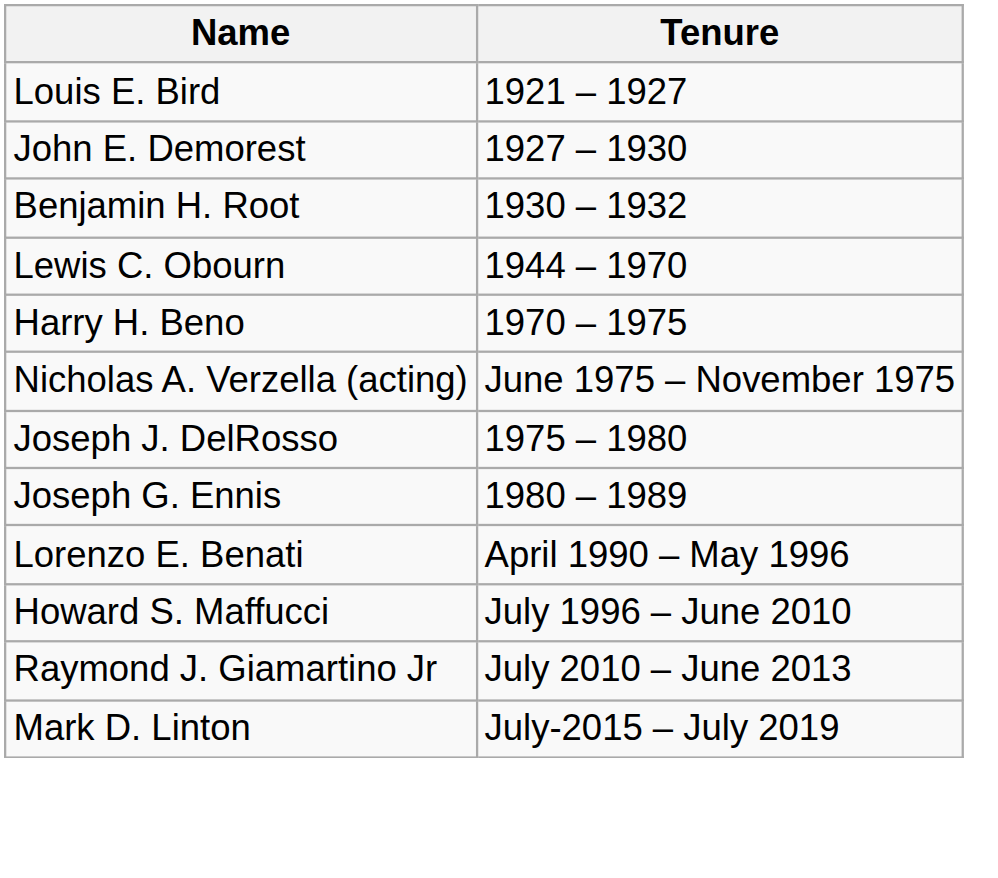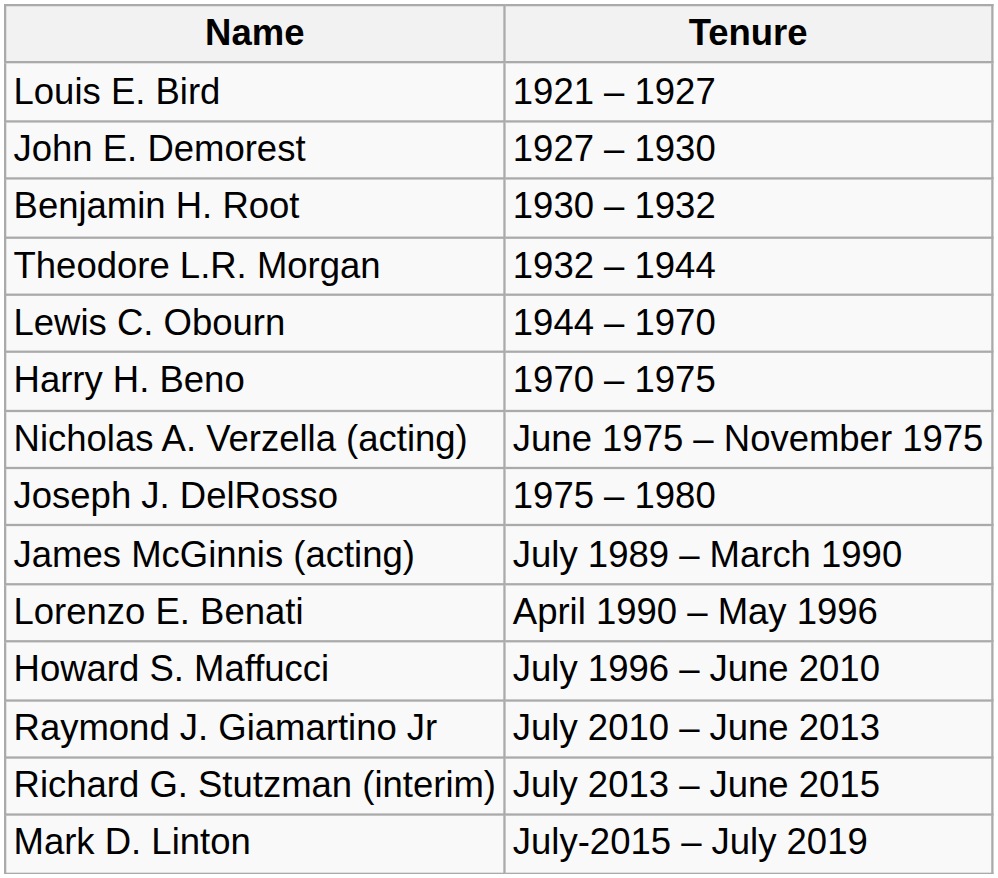 <table class="wikitable">
 <tr>
 <th>Name</th>
 <th>Tenure</th>
 </tr>
 <tr>
 <td>Louis E. Bird</td>
 <td>1921 – 1927</td>
 </tr>
 <tr>
 <td>John E. Demorest</td>
 <td>1927 – 1930</td>
 </tr>
 <tr>
 <td>Benjamin H. Root</td>
 <td>1930 – 1932</td>
 </tr>
 <tr>
+<td>Theodore L.R. Morgan</td>
+<td>1932 – 1944</td>
+</tr>
+<tr>
 <td>Lewis C. Obourn</td>
 <td>1944 – 1970</td>
 </tr>
 <tr>
 <td>Harry H. Beno</td>
 <td>1970 – 1975</td>
 </tr>
 <tr>
 <td>Nicholas A. Verzella (acting)</td>
 <td>June 1975 – November 1975</td>
 </tr>
 <tr>
 <td>Joseph J. DelRosso</td>
 <td>1975 – 1980</td>
 </tr>
 <tr>
-<td>Joseph G. Ennis</td>
-<td>1980 – 1989</td>
+<td>James McGinnis (acting)</td>
+<td>July 1989 – March 1990</td>
 </tr>
 <tr>
 <td>Lorenzo E. Benati</td>
 <td>April 1990 – May 1996</td>
 </tr>
 <tr>
 <td>Howard S. Maffucci</td>
 <td>July 1996 – June 2010</td>
 </tr>
 <tr>
 <td>Raymond J. Giamartino Jr</td>
 <td>July 2010 – June 2013</td>
 </tr>
 <tr>
+<td>Richard G. Stutzman (interim)</td>
+<td>July 2013 – June 2015</td>
+</tr>
+<tr>
 <td>Mark D. Linton</td>
 <td>July-2015 – July 2019</td>
 </tr>
 </table>
